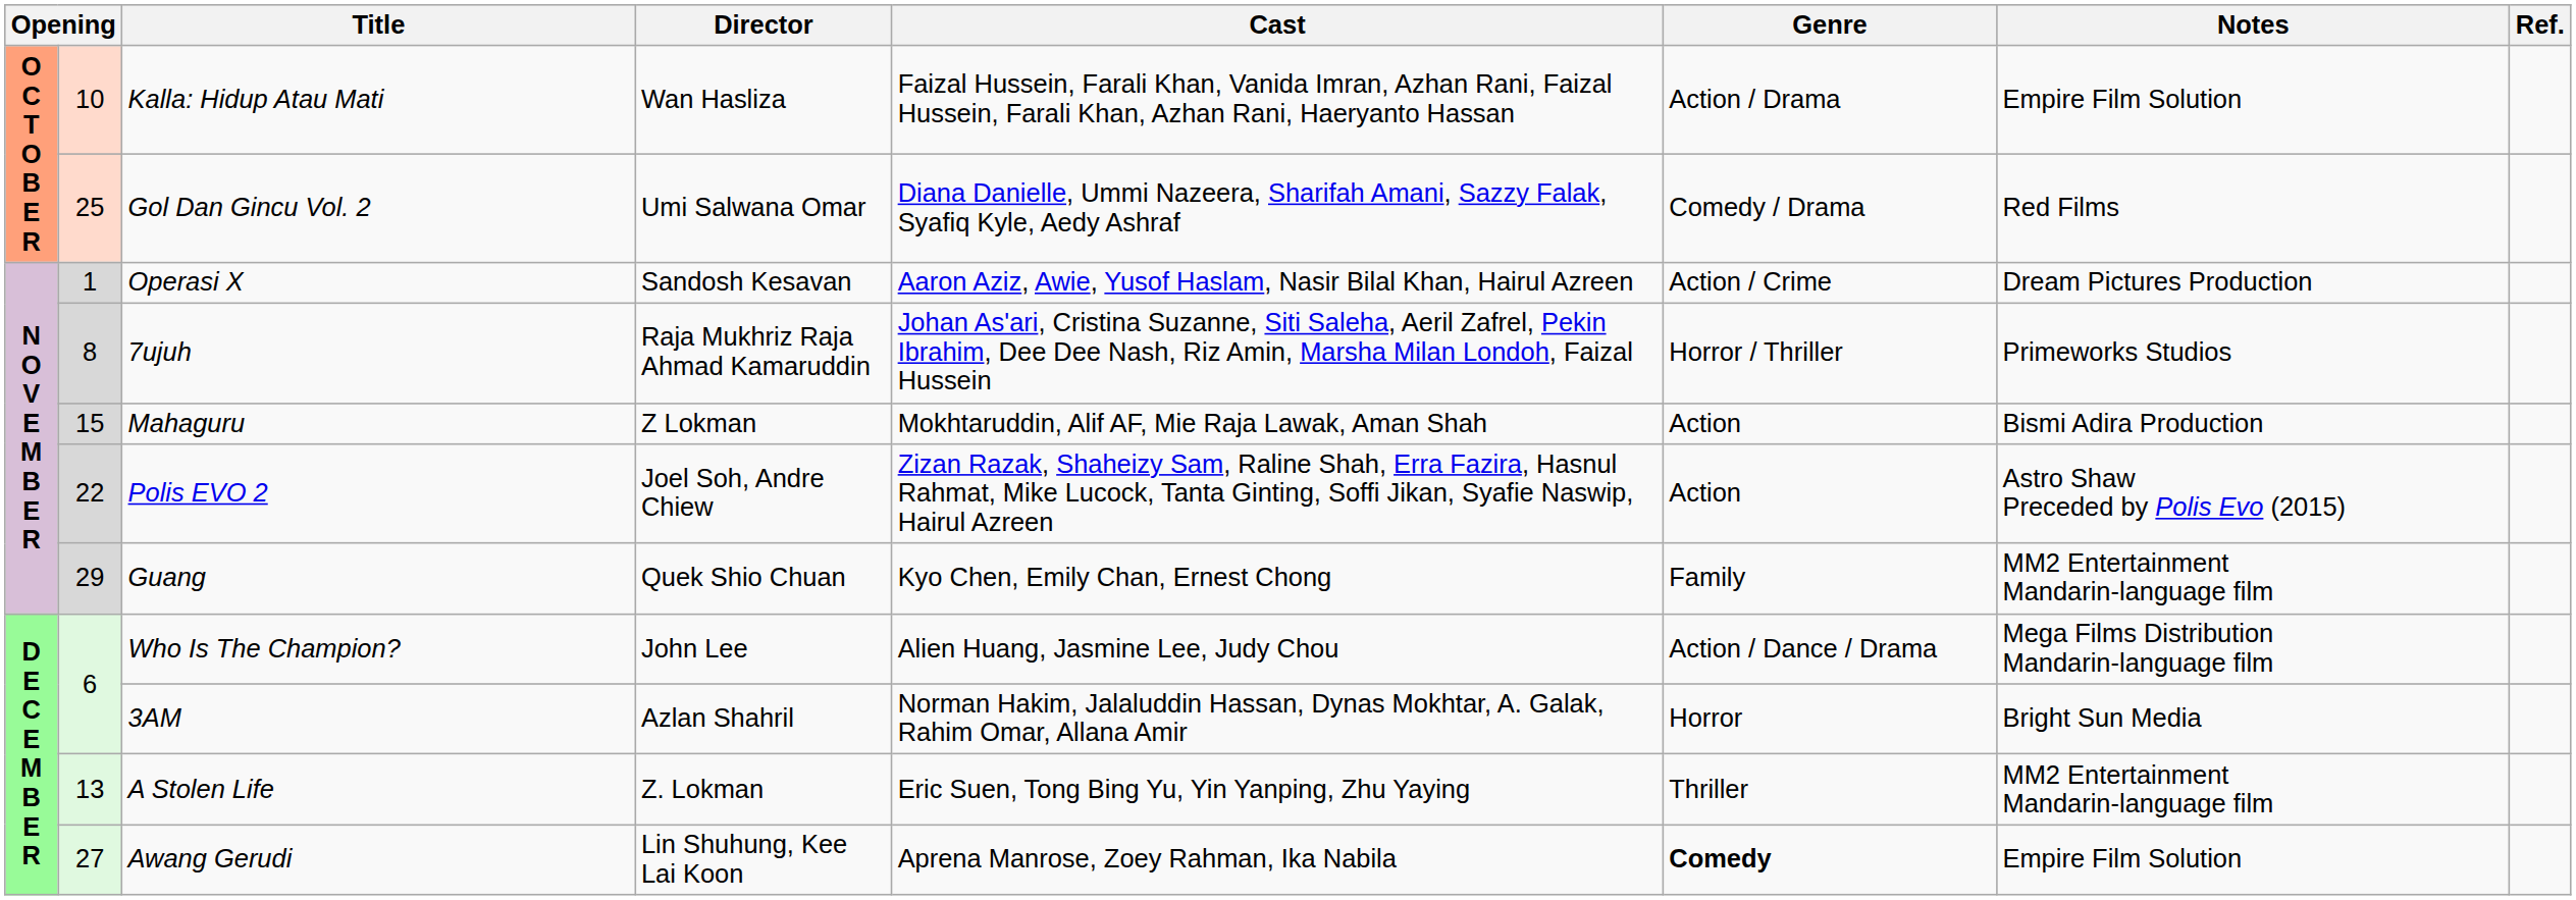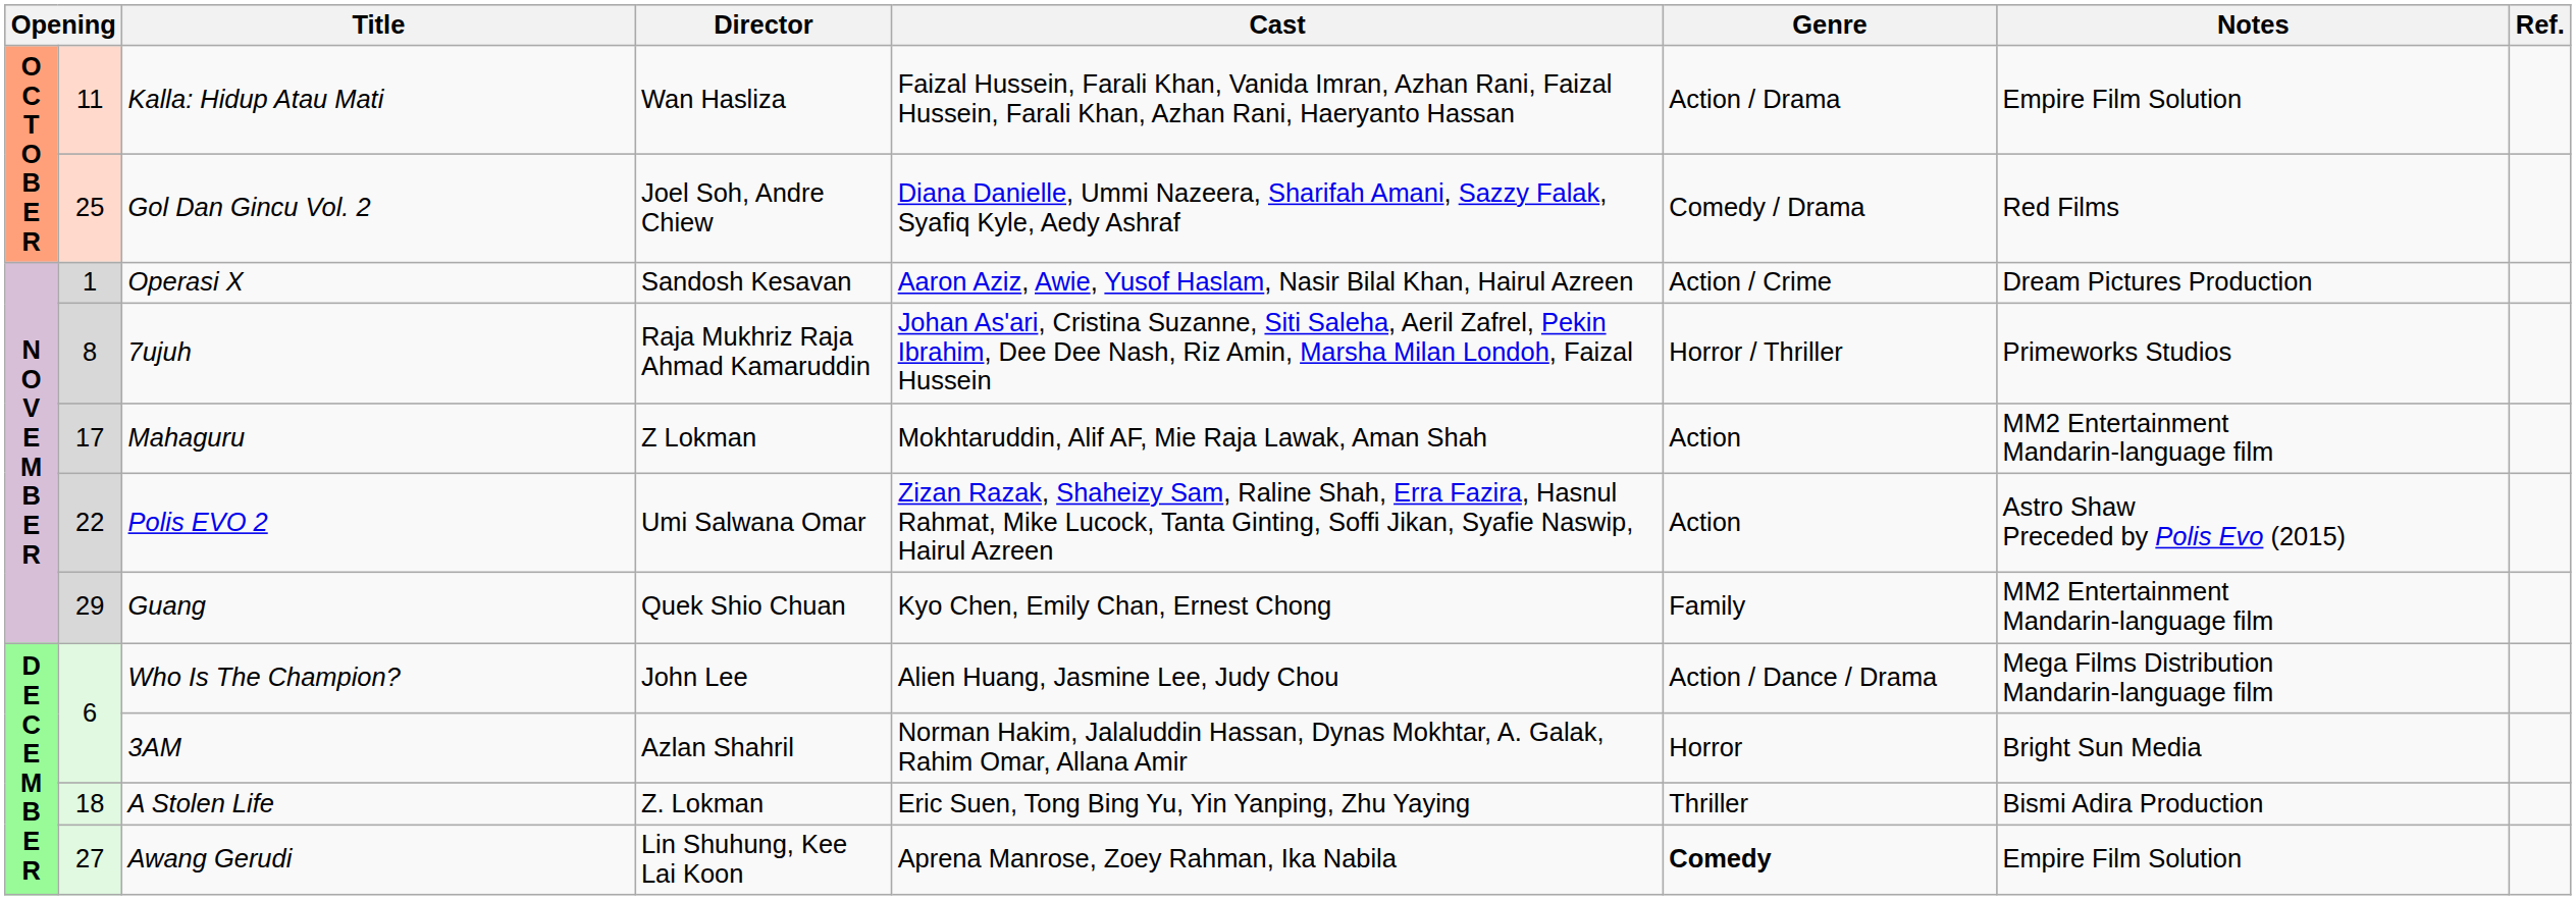 <table class="wikitable" width="100%">
 <tr>
 <th colspan="2">Opening</th>
 <th style="width:20%;">Title</th>
 <th style="width:10%;">Director</th>
 <th>Cast</th>
 <th style="width:13%">Genre</th>
 <th style="width:20%">Notes</th>
 <th>Ref.</th>
 </tr>
 <tr>
 <th rowspan=2 style="text-align:center; background:#ffa07a;">O<br>C<br>T<br>O<br>B<br>E<br>R</th>
-<td rowspan=1 style="text-align:center; background:#ffdacc;">10</td>
+<td rowspan=1 style="text-align:center; background:#ffdacc;">11</td>
 <td><em>Kalla: Hidup Atau Mati</em></td>
 <td>Wan Hasliza</td>
 <td>Faizal Hussein, Farali Khan, Vanida Imran, Azhan Rani, Faizal Hussein, Farali Khan, Azhan Rani, Haeryanto Hassan</td>
 <td>Action / Drama</td>
 <td>Empire Film Solution</td>
 <td></td>
 </tr>
 <tr>
 <td rowspan=1 style="text-align:center; background:#ffdacc;">25</td>
 <td><em>Gol Dan Gincu Vol. 2</em></td>
-<td>Umi Salwana Omar</td>
+<td>Joel Soh, Andre Chiew</td>
 <td><a href='#'>Diana Danielle</a>, Ummi Nazeera, <a href='#'>Sharifah Amani</a>, <a href='#'>Sazzy Falak</a>, Syafiq Kyle, Aedy Ashraf</td>
 <td>Comedy / Drama</td>
 <td>Red Films</td>
 <td></td>
 </tr>
 <tr>
 <th rowspan=5 style="text-align:center; background:thistle;">N<br>O<br>V<br>E<br>M<br>B<br>E<br>R</th>
 <td rowspan=1 style="text-align:center; background:#d8d8d8;">1</td>
 <td><em>Operasi X</em></td>
 <td>Sandosh Kesavan</td>
 <td><a href='#'>Aaron Aziz</a>, <a href='#'>Awie</a>, <a href='#'>Yusof Haslam</a>, Nasir Bilal Khan, Hairul Azreen</td>
 <td>Action / Crime</td>
 <td>Dream Pictures Production</td>
 <td></td>
 </tr>
 <tr>
 <td rowspan=1 style="text-align:center; background:#d8d8d8;">8</td>
 <td><em>7ujuh</em></td>
 <td>Raja Mukhriz Raja Ahmad Kamaruddin</td>
 <td><a href='#'>Johan As'ari</a>, Cristina Suzanne, <a href='#'>Siti Saleha</a>, Aeril Zafrel, <a href='#'>Pekin Ibrahim</a>, Dee Dee Nash, Riz Amin, <a href='#'>Marsha Milan Londoh</a>, Faizal Hussein</td>
 <td>Horror / Thriller</td>
 <td>Primeworks Studios</td>
 <td></td>
 </tr>
 <tr>
-<td rowspan=1 style="text-align:center; background:#d8d8d8;">15</td>
+<td rowspan=1 style="text-align:center; background:#d8d8d8;">17</td>
 <td><em>Mahaguru</em></td>
 <td>Z Lokman</td>
 <td>Mokhtaruddin, Alif AF, Mie Raja Lawak, Aman Shah</td>
 <td>Action</td>
-<td>Bismi Adira Production</td>
+<td>MM2 Entertainment<br>Mandarin-language film</td>
 <td></td>
 </tr>
 <tr>
 <td rowspan=1 style="text-align:center; background:#d8d8d8;">22</td>
 <td><em><a href='#'>Polis EVO 2</a></em></td>
-<td>Joel Soh, Andre Chiew</td>
+<td>Umi Salwana Omar</td>
 <td><a href='#'>Zizan Razak</a>, <a href='#'>Shaheizy Sam</a>, Raline Shah, <a href='#'>Erra Fazira</a>, Hasnul Rahmat, Mike Lucock, Tanta Ginting, Soffi Jikan, Syafie Naswip, Hairul Azreen</td>
 <td>Action</td>
 <td>Astro Shaw<br>Preceded by <em><a href='#'>Polis Evo</a></em> (2015)</td>
 <td></td>
 </tr>
 <tr>
 <td rowspan=1 style="text-align:center; background:#d8d8d8;">29</td>
 <td><em>Guang</em></td>
 <td>Quek Shio Chuan</td>
 <td>Kyo Chen, Emily Chan, Ernest Chong</td>
 <td>Family</td>
 <td>MM2 Entertainment<br>Mandarin-language film</td>
 <td></td>
 </tr>
 <tr>
 <th rowspan=4 style="text-align:center; background:#98fb98;">D<br>E<br>C<br>E<br>M<br>B<br>E<br>R</th>
 <td rowspan=2 style="text-align:center; background:#e0f9e0;">6</td>
 <td><em>Who Is The Champion?</em></td>
 <td>John Lee</td>
 <td>Alien Huang, Jasmine Lee, Judy Chou</td>
 <td>Action / Dance / Drama</td>
 <td>Mega Films Distribution<br>Mandarin-language film</td>
 <td></td>
 </tr>
 <tr>
 <td><em>3AM</em></td>
 <td>Azlan Shahril</td>
 <td>Norman Hakim, Jalaluddin Hassan, Dynas Mokhtar, A. Galak, Rahim Omar, Allana Amir</td>
 <td>Horror</td>
 <td>Bright Sun Media</td>
 <td></td>
 </tr>
 <tr>
-<td rowspan=1 style="text-align:center; background:#e0f9e0;">13</td>
+<td rowspan=1 style="text-align:center; background:#e0f9e0;">18</td>
 <td><em>A Stolen Life</em></td>
 <td>Z. Lokman</td>
 <td>Eric Suen, Tong Bing Yu, Yin Yanping, Zhu Yaying</td>
 <td>Thriller</td>
-<td>MM2 Entertainment<br>Mandarin-language film</td>
+<td>Bismi Adira Production</td>
 <td></td>
 </tr>
 <tr>
 <td rowspan=1 style="text-align:center; background:#e0f9e0;">27</td>
 <td><em>Awang Gerudi</em></td>
 <td>Lin Shuhung, Kee Lai Koon</td>
 <td>Aprena Manrose, Zoey Rahman, Ika Nabila</td>
 <td><strong>Comedy</strong></td>
 <td>Empire Film Solution</td>
 <td></td>
 </tr>
 </table>
